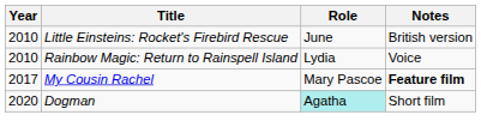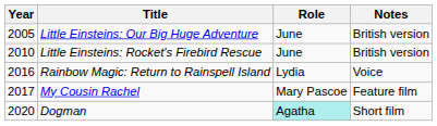 <table class="wikitable unsortable">
 <tr>
 <th>Year</th>
 <th>Title</th>
 <th>Role</th>
 <th>Notes</th>
 </tr>
 <tr>
+<td>2005</td>
+<td><em><a href='#'>Little Einsteins: Our Big Huge Adventure</a></em></td>
+<td>June</td>
+<td>British version</td>
+</tr>
+<tr>
 <td>2010</td>
 <td><em>Little Einsteins: Rocket's Firebird Rescue</em></td>
 <td>June</td>
 <td>British version</td>
 </tr>
 <tr>
-<td>2010</td>
+<td>2016</td>
 <td><em>Rainbow Magic: Return to Rainspell Island</em></td>
 <td>Lydia</td>
 <td>Voice</td>
 </tr>
 <tr>
 <td>2017</td>
 <td><em><a href='#'>My Cousin Rachel</a></em></td>
 <td>Mary Pascoe</td>
-<td><strong>Feature film</strong></td>
+<td>Feature film</td>
 </tr>
 <tr>
 <td>2020</td>
 <td><em>Dogman</em></td>
 <td style="background: paleturquoise;">Agatha</td>
 <td>Short film</td>
 </tr>
 </table>
